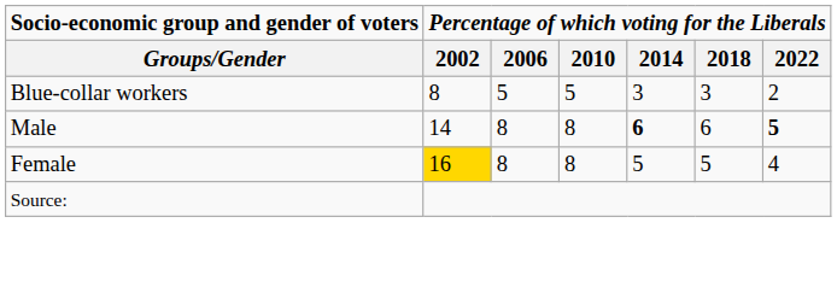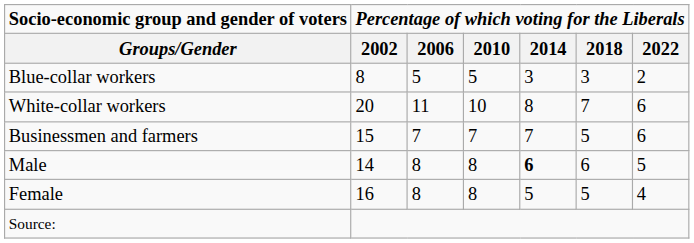 <table class="wikitable">
 <tr>
 <td><strong>Socio-economic group and gender of voters</strong></td>
 <td colspan="6"><strong><em>Percentage of which voting for the Liberals</em></strong></td>
 </tr>
 <tr>
 <th><em>Groups/Gender</em></th>
 <th>2002</th>
 <th>2006</th>
 <th>2010</th>
 <th>2014</th>
 <th>2018</th>
 <th>2022</th>
 </tr>
 <tr>
 <td>Blue-collar workers</td>
 <td>8</td>
 <td>5</td>
 <td>5</td>
 <td>3</td>
 <td>3</td>
 <td>2</td>
 </tr>
 <tr>
+<td>White-collar workers</td>
+<td>20</td>
+<td>11</td>
+<td>10</td>
+<td>8</td>
+<td>7</td>
+<td>6</td>
+</tr>
+<tr>
+<td>Businessmen and farmers</td>
+<td>15</td>
+<td>7</td>
+<td>7</td>
+<td>7</td>
+<td>5</td>
+<td>6</td>
+</tr>
+<tr>
 <td>Male</td>
 <td>14</td>
 <td>8</td>
 <td>8</td>
 <td><strong>6</strong></td>
 <td>6</td>
-<td><strong>5</strong></td>
+<td>5</td>
 </tr>
 <tr>
 <td>Female</td>
-<td style="background: gold;">16</td>
+<td>16</td>
 <td>8</td>
 <td>8</td>
 <td>5</td>
 <td>5</td>
 <td>4</td>
 </tr>
 <tr>
 <td><small>Source:</small></td>
 <td colspan="6"></td>
 </tr>
 </table>
